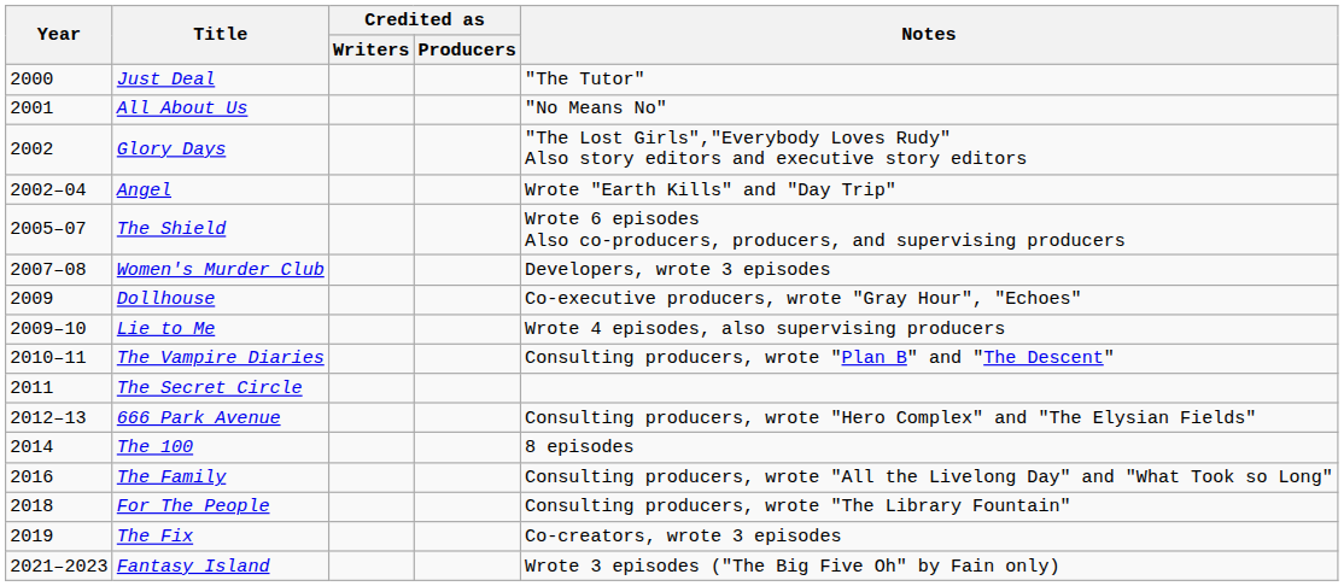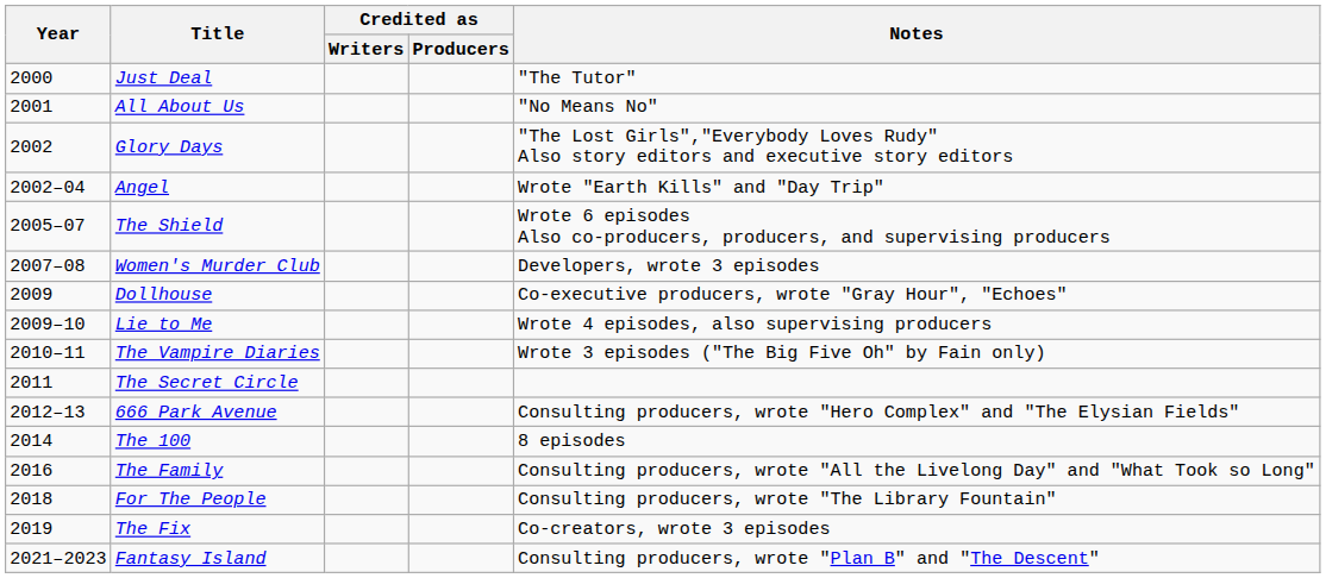 <table class="wikitable">
 <tr>
 <th rowspan="2">Year</th>
 <th rowspan="2">Title</th>
 <th colspan="2">Credited as</th>
 <th rowspan="2">Notes</th>
 </tr>
 <tr>
 <th>Writers</th>
 <th>Producers</th>
 </tr>
 <tr>
 <td>2000</td>
 <td><em><a href='#'>Just Deal</a></em></td>
 <td></td>
 <td></td>
 <td>"The Tutor"</td>
 </tr>
 <tr>
 <td>2001</td>
 <td><em><a href='#'>All About Us</a></em></td>
 <td></td>
 <td></td>
 <td>"No Means No"</td>
 </tr>
 <tr>
 <td>2002</td>
 <td><em><a href='#'>Glory Days</a></em></td>
 <td></td>
 <td></td>
 <td>"The Lost Girls","Everybody Loves Rudy"<br>Also story editors and executive story editors</td>
 </tr>
 <tr>
 <td>2002–04</td>
 <td><em><a href='#'>Angel</a></em></td>
 <td></td>
 <td></td>
 <td>Wrote "Earth Kills" and "Day Trip"</td>
 </tr>
 <tr>
 <td>2005–07</td>
 <td><em><a href='#'>The Shield</a></em></td>
 <td></td>
 <td></td>
 <td>Wrote 6 episodes<br>Also co-producers, producers, and supervising producers</td>
 </tr>
 <tr>
 <td>2007–08</td>
 <td><em><a href='#'>Women's Murder Club</a></em></td>
 <td></td>
 <td></td>
 <td>Developers, wrote 3 episodes</td>
 </tr>
 <tr>
 <td>2009</td>
 <td><em><a href='#'>Dollhouse</a></em></td>
 <td></td>
 <td></td>
 <td>Co-executive producers, wrote "Gray Hour", "Echoes"</td>
 </tr>
 <tr>
 <td>2009–10</td>
 <td><em><a href='#'>Lie to Me</a></em></td>
 <td></td>
 <td></td>
 <td>Wrote 4 episodes, also supervising producers</td>
 </tr>
 <tr>
 <td>2010–11</td>
 <td><em><a href='#'>The Vampire Diaries</a></em></td>
 <td></td>
 <td></td>
-<td>Consulting producers, wrote "<a href='#'>Plan B</a>" and "<a href='#'>The Descent</a>"</td>
+<td>Wrote 3 episodes ("The Big Five Oh" by Fain only)</td>
 </tr>
 <tr>
 <td>2011</td>
 <td><em><a href='#'>The Secret Circle</a></em></td>
 <td></td>
 <td></td>
 <td></td>
 </tr>
 <tr>
 <td>2012–13</td>
 <td><em><a href='#'>666 Park Avenue</a></em></td>
 <td></td>
 <td></td>
 <td>Consulting producers, wrote "Hero Complex" and "The Elysian Fields"</td>
 </tr>
 <tr>
 <td>2014</td>
 <td><em><a href='#'>The 100</a></em></td>
 <td></td>
 <td></td>
 <td>8 episodes</td>
 </tr>
 <tr>
 <td>2016</td>
 <td><em><a href='#'>The Family</a></em></td>
 <td></td>
 <td></td>
 <td>Consulting producers, wrote "All the Livelong Day" and "What Took so Long"</td>
 </tr>
 <tr>
 <td>2018</td>
 <td><em><a href='#'>For The People</a></em></td>
 <td></td>
 <td></td>
 <td>Consulting producers, wrote "The Library Fountain"</td>
 </tr>
 <tr>
 <td>2019</td>
 <td><em><a href='#'>The Fix</a></em></td>
 <td></td>
 <td></td>
 <td>Co-creators, wrote 3 episodes</td>
 </tr>
 <tr>
 <td>2021–2023</td>
 <td><em><a href='#'>Fantasy Island</a></em></td>
 <td></td>
 <td></td>
-<td>Wrote 3 episodes ("The Big Five Oh" by Fain only)</td>
+<td>Consulting producers, wrote "<a href='#'>Plan B</a>" and "<a href='#'>The Descent</a>"</td>
 </tr>
 </table>
